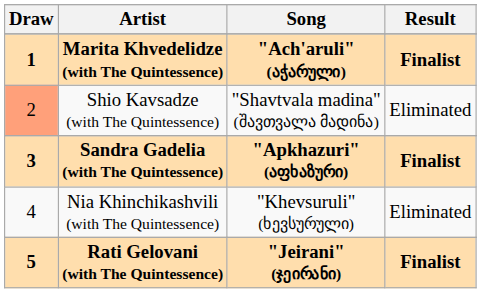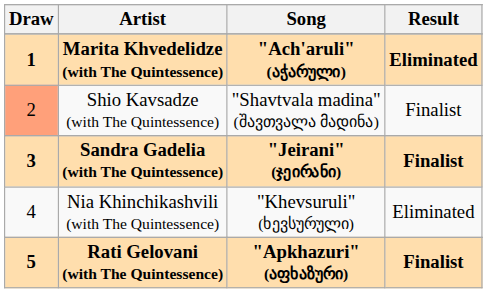 <table class="sortable wikitable" style="text-align:center;">
 <tr>
 </tr>
 <tr>
 <th>Draw</th>
 <th>Artist</th>
 <th>Song</th>
 <th>Result</th>
 </tr>
 <tr>
 </tr>
 <tr style="font-weight:bold; background:navajowhite;">
 <td>1</td>
 <td>Marita Khvedelidze<br><small>(with The Quintessence)</small></td>
 <td>"Ach'aruli"<br><small>(აჭარული)</small></td>
-<td>Finalist</td>
+<td>Eliminated</td>
 </tr>
 <tr>
 <td style="background: lightsalmon;">2</td>
 <td>Shio Kavsadze<br><small>(with The Quintessence)</small></td>
 <td>"Shavtvala madina"<br><small>(შავთვალა მადინა)</small></td>
-<td>Eliminated</td>
+<td>Finalist</td>
 </tr>
 <tr>
 </tr>
 <tr style="font-weight:bold; background:navajowhite;">
 <td>3</td>
 <td>Sandra Gadelia<br><small>(with The Quintessence)</small></td>
-<td>"Apkhazuri"<br><small>(აფხაზური)</small></td>
+<td>"Jeirani"<br><small>(ჯეირანი)</small></td>
 <td>Finalist</td>
 </tr>
 <tr>
 <td>4</td>
 <td>Nia Khinchikashvili<br><small>(with The Quintessence)</small></td>
 <td>"Khevsuruli"<br><small>(ხევსურული)</small></td>
 <td>Eliminated</td>
 </tr>
 <tr>
 </tr>
 <tr style="font-weight:bold; background:navajowhite;">
 <td>5</td>
 <td>Rati Gelovani<br><small>(with The Quintessence)</small></td>
-<td>"Jeirani"<br><small>(ჯეირანი)</small></td>
+<td>"Apkhazuri"<br><small>(აფხაზური)</small></td>
 <td>Finalist</td>
 </tr>
 </table>
